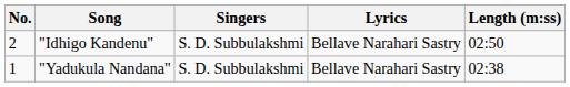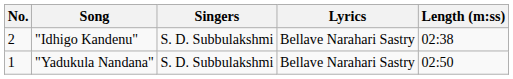 <table class="wikitable" style="font-size:95%;">
 <tr>
 <th>No.</th>
 <th>Song</th>
 <th>Singers</th>
 <th>Lyrics</th>
 <th>Length (m:ss)</th>
 </tr>
 <tr>
 <td>2</td>
 <td>"Idhigo Kandenu"</td>
 <td>S. D. Subbulakshmi</td>
 <td>Bellave Narahari Sastry</td>
-<td>02:50</td>
+<td>02:38</td>
 </tr>
 <tr>
 <td>1</td>
 <td>"Yadukula Nandana"</td>
 <td>S. D. Subbulakshmi</td>
 <td>Bellave Narahari Sastry</td>
-<td>02:38</td>
+<td>02:50</td>
 </tr>
 </table>
